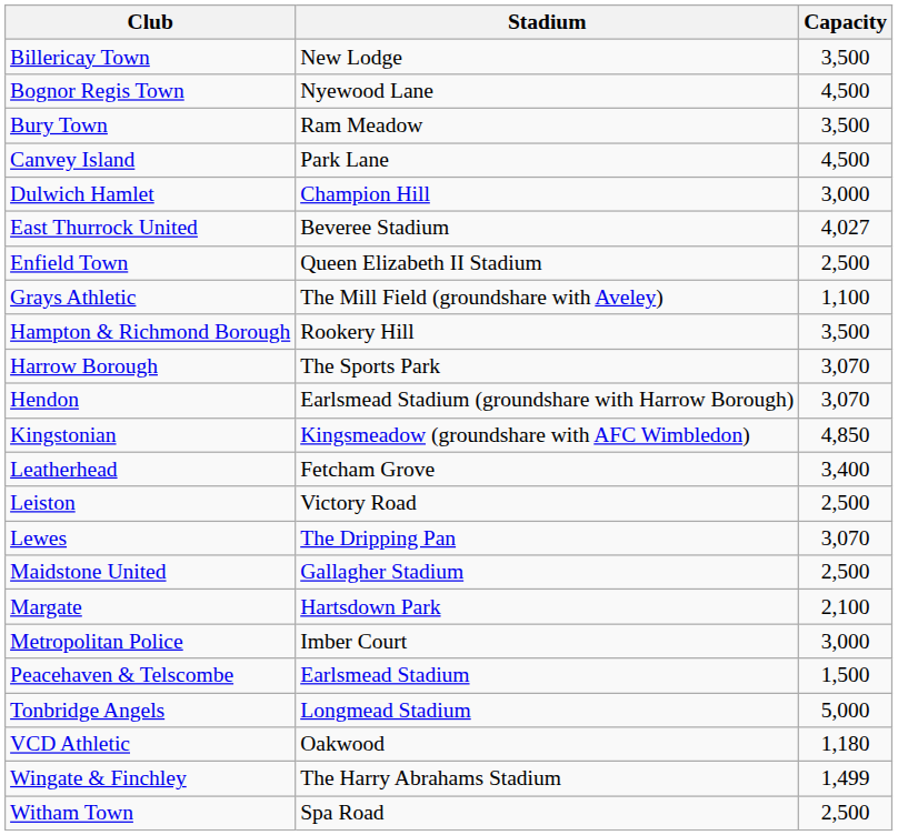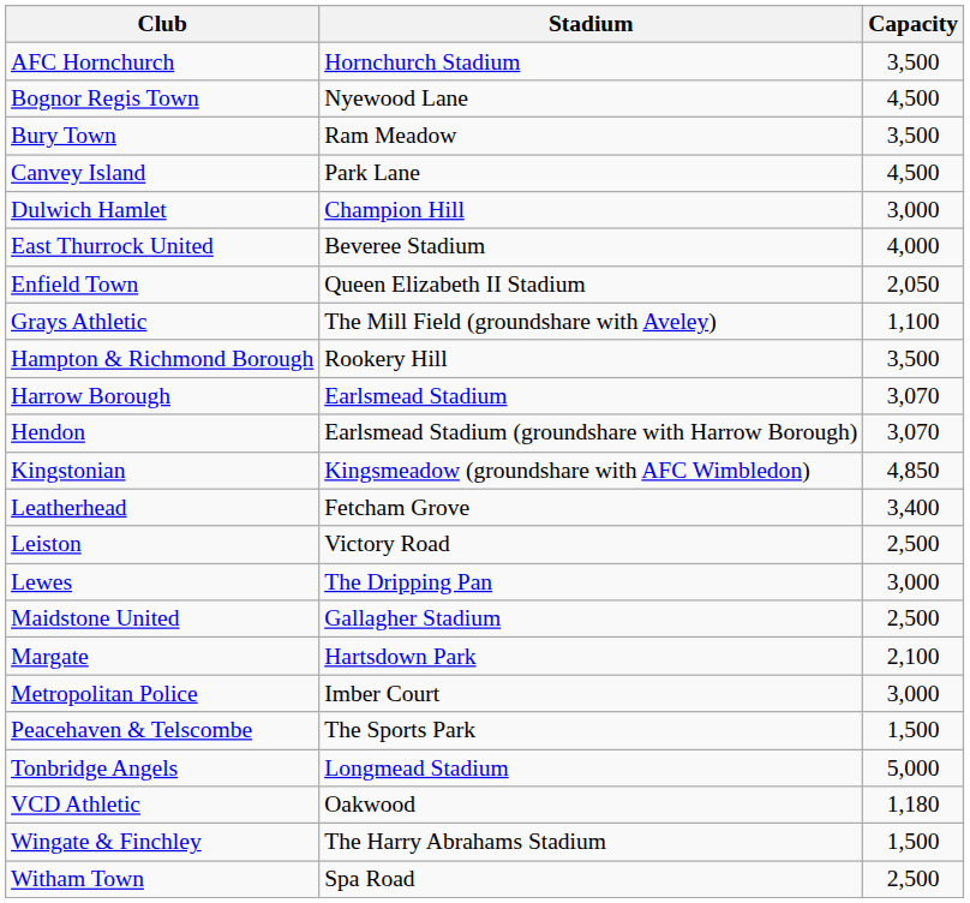 <table class="wikitable sortable">
 <tr>
 <th>Club</th>
 <th>Stadium</th>
 <th>Capacity</th>
 </tr>
 <tr>
-<td><a href='#'>Billericay Town</a></td>
-<td>New Lodge</td>
+<td><a href='#'>AFC Hornchurch</a></td>
+<td><a href='#'>Hornchurch Stadium</a></td>
 <td align="center">3,500</td>
 </tr>
 <tr>
 <td><a href='#'>Bognor Regis Town</a></td>
 <td>Nyewood Lane</td>
 <td align="center">4,500</td>
 </tr>
 <tr>
 <td><a href='#'>Bury Town</a></td>
 <td>Ram Meadow</td>
 <td align="center">3,500</td>
 </tr>
 <tr>
 <td><a href='#'>Canvey Island</a></td>
 <td>Park Lane</td>
 <td align="center">4,500</td>
 </tr>
 <tr>
 <td><a href='#'>Dulwich Hamlet</a></td>
 <td><a href='#'>Champion Hill</a></td>
 <td align="center">3,000</td>
 </tr>
 <tr>
 <td><a href='#'>East Thurrock United</a></td>
 <td>Beveree Stadium</td>
-<td align="center">4,027</td>
+<td align="center">4,000</td>
 </tr>
 <tr>
 <td><a href='#'>Enfield Town</a></td>
 <td>Queen Elizabeth II Stadium</td>
-<td align="center">2,500</td>
+<td align="center">2,050</td>
 </tr>
 <tr>
 <td><a href='#'>Grays Athletic</a></td>
 <td>The Mill Field (groundshare with <a href='#'>Aveley</a>)</td>
 <td align="center">1,100</td>
 </tr>
 <tr>
 <td><a href='#'>Hampton & Richmond Borough</a></td>
 <td>Rookery Hill</td>
 <td align="center">3,500</td>
 </tr>
 <tr>
 <td><a href='#'>Harrow Borough</a></td>
-<td>The Sports Park</td>
+<td><a href='#'>Earlsmead Stadium</a></td>
 <td align="center">3,070</td>
 </tr>
 <tr>
 <td><a href='#'>Hendon</a></td>
 <td>Earlsmead Stadium (groundshare with Harrow Borough)</td>
 <td align="center">3,070</td>
 </tr>
 <tr>
 <td><a href='#'>Kingstonian</a></td>
 <td><a href='#'>Kingsmeadow</a> (groundshare with <a href='#'>AFC Wimbledon</a>)</td>
 <td align="center">4,850</td>
 </tr>
 <tr>
 <td><a href='#'>Leatherhead</a></td>
 <td>Fetcham Grove</td>
 <td align="center">3,400</td>
 </tr>
 <tr>
 <td><a href='#'>Leiston</a></td>
 <td>Victory Road</td>
 <td align="center">2,500</td>
 </tr>
 <tr>
 <td><a href='#'>Lewes</a></td>
 <td><a href='#'>The Dripping Pan</a></td>
-<td align="center">3,070</td>
+<td align="center">3,000</td>
 </tr>
 <tr>
 <td><a href='#'>Maidstone United</a></td>
 <td><a href='#'>Gallagher Stadium</a></td>
 <td align="center">2,500</td>
 </tr>
 <tr>
 <td><a href='#'>Margate</a></td>
 <td><a href='#'>Hartsdown Park</a></td>
 <td align="center">2,100</td>
 </tr>
 <tr>
 <td><a href='#'>Metropolitan Police</a></td>
 <td>Imber Court</td>
 <td align="center">3,000</td>
 </tr>
 <tr>
 <td><a href='#'>Peacehaven & Telscombe</a></td>
-<td><a href='#'>Earlsmead Stadium</a></td>
+<td>The Sports Park</td>
 <td align="center">1,500</td>
 </tr>
 <tr>
 <td><a href='#'>Tonbridge Angels</a></td>
 <td><a href='#'>Longmead Stadium</a></td>
 <td align="center">5,000</td>
 </tr>
 <tr>
 <td><a href='#'>VCD Athletic</a></td>
 <td>Oakwood</td>
 <td align="center">1,180</td>
 </tr>
 <tr>
 <td><a href='#'>Wingate & Finchley</a></td>
 <td>The Harry Abrahams Stadium</td>
-<td align="center">1,499</td>
+<td align="center">1,500</td>
 </tr>
 <tr>
 <td><a href='#'>Witham Town</a></td>
 <td>Spa Road</td>
 <td align="center">2,500</td>
 </tr>
 </table>
